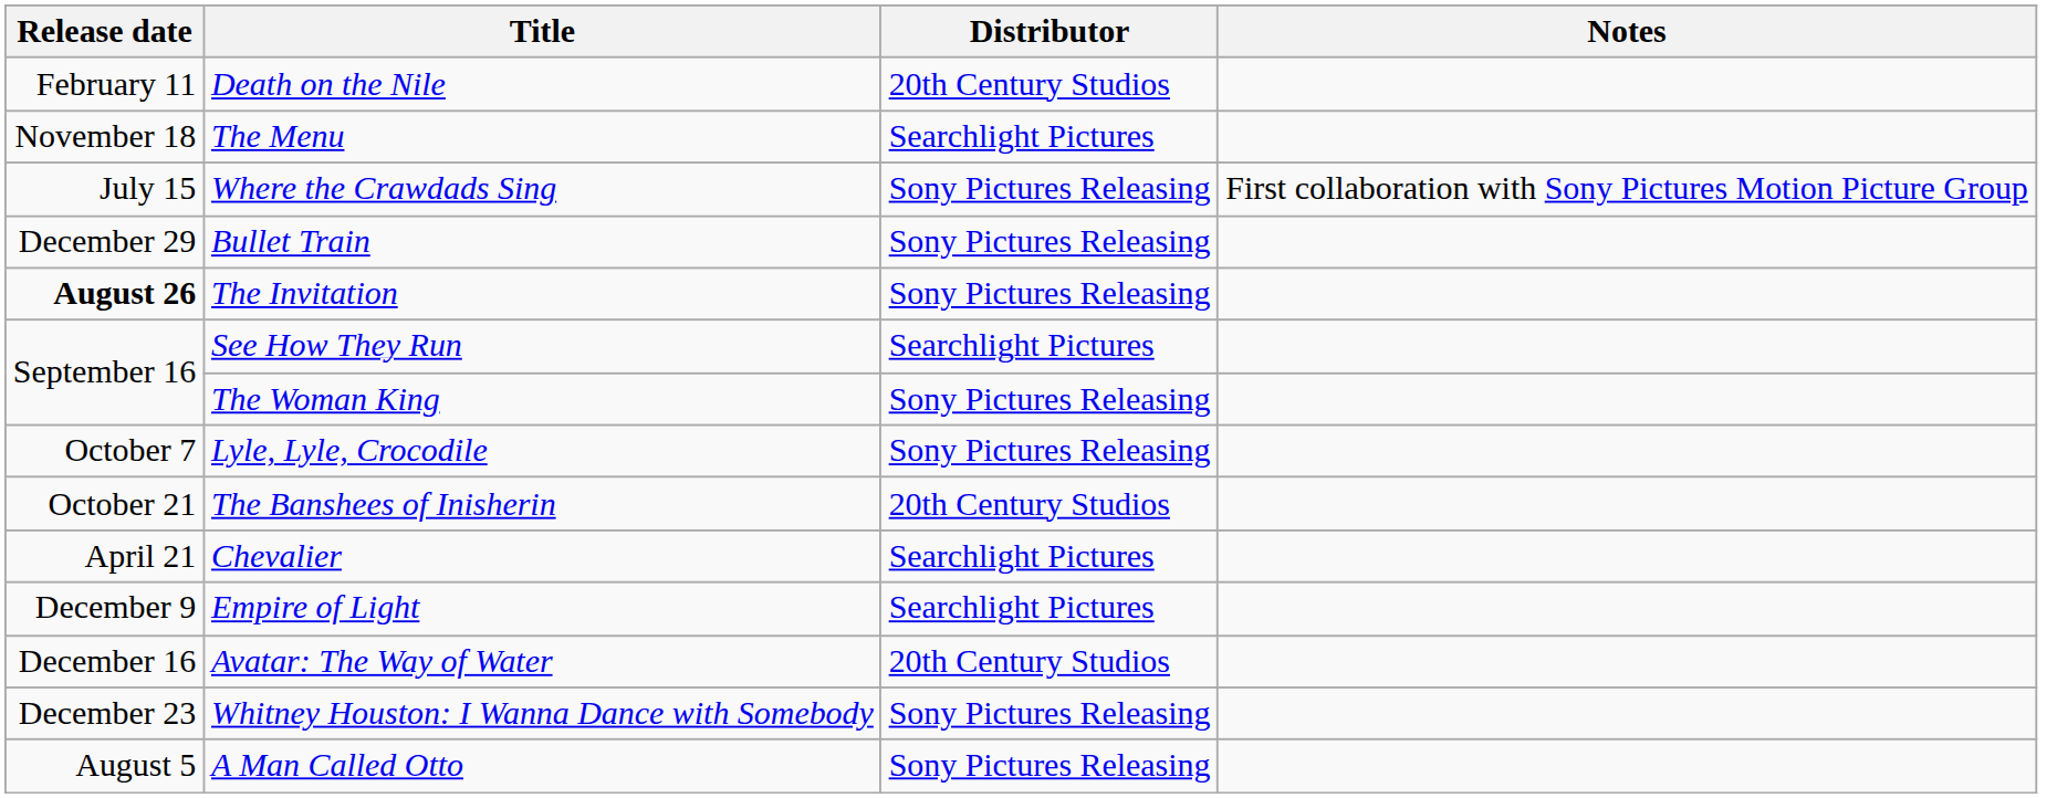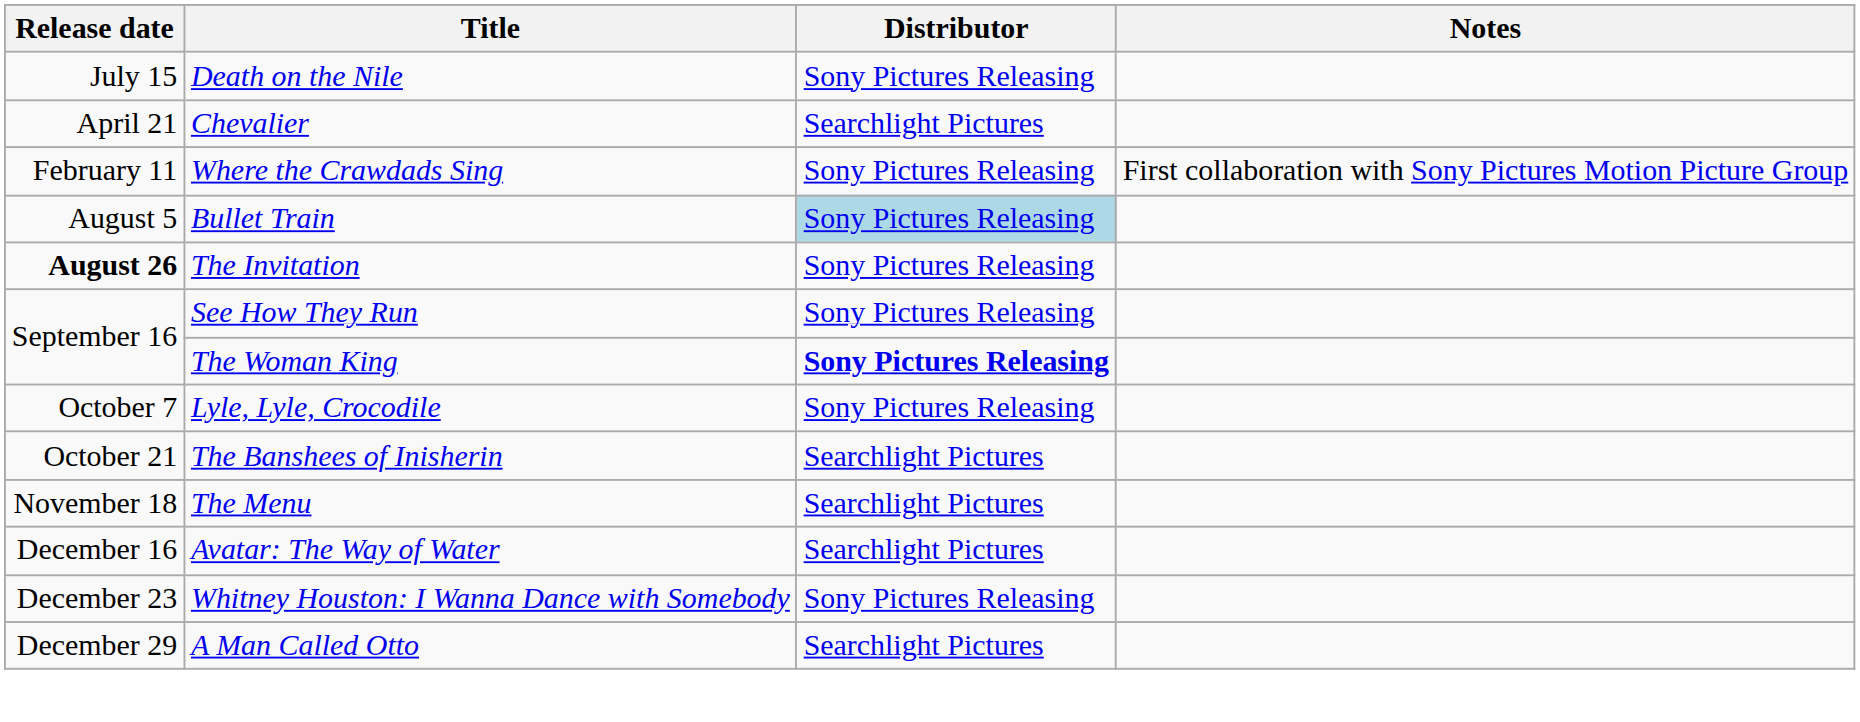 <table class="wikitable sortable">
 <tr>
 <th>Release date</th>
 <th>Title</th>
 <th>Distributor</th>
 <th>Notes</th>
 </tr>
 <tr>
-<td align="right">February 11</td>
+<td align="right">July 15</td>
 <td><em><a href='#'>Death on the Nile</a></em></td>
-<td><a href='#'>20th Century Studios</a></td>
+<td><a href='#'>Sony Pictures Releasing</a></td>
 <td></td>
 </tr>
 <tr>
-<td align="right">November 18</td>
-<td><em><a href='#'>The Menu</a></em></td>
+<td align="right">April 21</td>
+<td><em><a href='#'>Chevalier</a></em></td>
 <td><a href='#'>Searchlight Pictures</a></td>
 <td></td>
 </tr>
 <tr>
-<td align="right">July 15</td>
+<td align="right">February 11</td>
 <td><em><a href='#'>Where the Crawdads Sing</a></em></td>
 <td><a href='#'>Sony Pictures Releasing</a></td>
 <td>First collaboration with <a href='#'>Sony Pictures Motion Picture Group</a></td>
 </tr>
 <tr>
-<td align="right">December 29</td>
+<td align="right">August 5</td>
 <td><em><a href='#'>Bullet Train</a></em></td>
-<td><a href='#'>Sony Pictures Releasing</a></td>
+<td style="background: lightblue;"><a href='#'>Sony Pictures Releasing</a></td>
 <td></td>
 </tr>
 <tr>
 <td align="right"><strong>August 26</strong></td>
 <td><em><a href='#'>The Invitation</a></em></td>
 <td><a href='#'>Sony Pictures Releasing</a></td>
 <td></td>
 </tr>
 <tr>
 <td align="right" rowspan=2>September 16</td>
 <td><em><a href='#'>See How They Run</a></em></td>
-<td><a href='#'>Searchlight Pictures</a></td>
+<td><a href='#'>Sony Pictures Releasing</a></td>
 <td></td>
 </tr>
 <tr>
 <td><em><a href='#'>The Woman King</a></em></td>
-<td><a href='#'>Sony Pictures Releasing</a></td>
+<td><strong><a href='#'>Sony Pictures Releasing</a></strong></td>
 <td></td>
 </tr>
 <tr>
 <td align="right">October 7</td>
 <td><em><a href='#'>Lyle, Lyle, Crocodile</a></em></td>
 <td><a href='#'>Sony Pictures Releasing</a></td>
 <td></td>
 </tr>
 <tr>
 <td align="right">October 21</td>
 <td><em><a href='#'>The Banshees of Inisherin</a></em></td>
-<td><a href='#'>20th Century Studios</a></td>
-<td></td>
-</tr>
-<tr>
-<td align="right">April 21</td>
-<td><em><a href='#'>Chevalier</a></em></td>
 <td><a href='#'>Searchlight Pictures</a></td>
 <td></td>
 </tr>
 <tr>
-<td align="right">December 9</td>
-<td><em><a href='#'>Empire of Light</a></em></td>
+<td align="right">November 18</td>
+<td><em><a href='#'>The Menu</a></em></td>
 <td><a href='#'>Searchlight Pictures</a></td>
 <td></td>
 </tr>
 <tr>
 <td align="right">December 16</td>
 <td><em><a href='#'>Avatar: The Way of Water</a></em></td>
-<td><a href='#'>20th Century Studios</a></td>
+<td><a href='#'>Searchlight Pictures</a></td>
 <td></td>
 </tr>
 <tr>
 <td align="right">December 23</td>
 <td><em><a href='#'>Whitney Houston: I Wanna Dance with Somebody</a></em></td>
 <td><a href='#'>Sony Pictures Releasing</a></td>
 <td></td>
 </tr>
 <tr>
-<td align="right">August 5</td>
+<td align="right">December 29</td>
 <td><em><a href='#'>A Man Called Otto</a></em></td>
-<td><a href='#'>Sony Pictures Releasing</a></td>
+<td><a href='#'>Searchlight Pictures</a></td>
 <td></td>
 </tr>
 </table>
